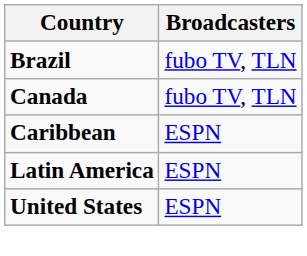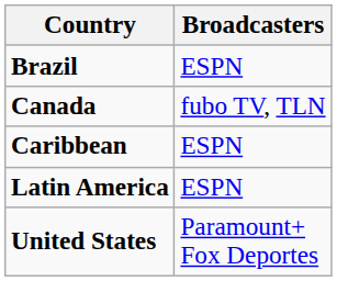 <table class="wikitable" border="2">
 <tr>
 <th>Country</th>
 <th>Broadcasters</th>
 </tr>
 <tr>
 <td><strong>Brazil</strong></td>
-<td><a href='#'>fubo TV</a>, <a href='#'>TLN</a></td>
+<td><a href='#'>ESPN</a></td>
 </tr>
 <tr>
 <td><strong>Canada</strong></td>
 <td><a href='#'>fubo TV</a>, <a href='#'>TLN</a></td>
 </tr>
 <tr>
 <td><strong>Caribbean</strong></td>
 <td><a href='#'>ESPN</a></td>
 </tr>
 <tr>
 <td><strong>Latin America</strong></td>
 <td><a href='#'>ESPN</a></td>
 </tr>
 <tr>
 <td><strong>United States</strong></td>
-<td><a href='#'>ESPN</a></td>
+<td><a href='#'>Paramount+</a><br><a href='#'>Fox Deportes</a></td>
 </tr>
 </table>
